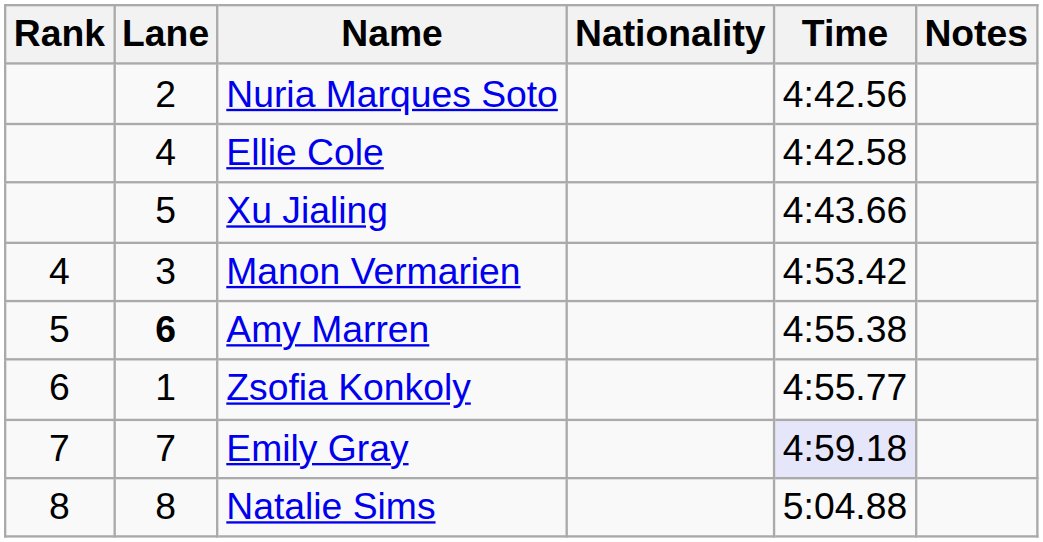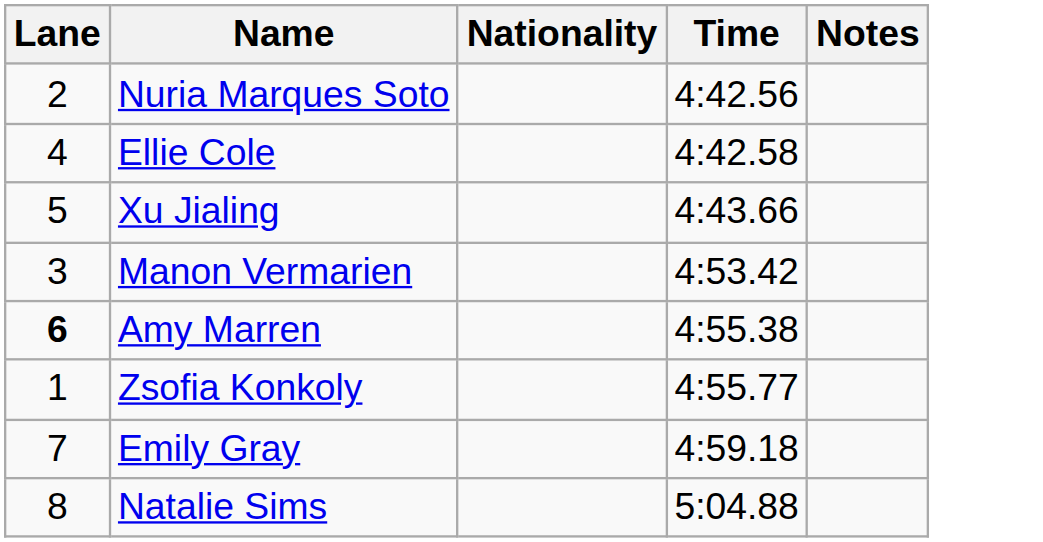 <table class="wikitable sortable" style="text-align:center">
 <tr>
-<th>Rank</th>
 <th>Lane</th>
 <th>Name</th>
 <th>Nationality</th>
 <th>Time</th>
 <th>Notes</th>
 </tr>
 <tr>
-<td></td>
 <td>2</td>
 <td style="text-align:left"><a href='#'>Nuria Marques Soto</a></td>
 <td style="text-align:left"></td>
 <td>4:42.56</td>
 <td></td>
 </tr>
 <tr>
-<td></td>
 <td>4</td>
 <td style="text-align:left"><a href='#'>Ellie Cole</a></td>
 <td style="text-align:left"></td>
 <td>4:42.58</td>
 <td></td>
 </tr>
 <tr>
-<td></td>
 <td>5</td>
 <td style="text-align:left"><a href='#'>Xu Jialing</a></td>
 <td style="text-align:left"></td>
 <td>4:43.66</td>
 <td></td>
 </tr>
 <tr>
-<td>4</td>
 <td>3</td>
 <td style="text-align:left"><a href='#'>Manon Vermarien</a></td>
 <td style="text-align:left"></td>
 <td>4:53.42</td>
 <td></td>
 </tr>
 <tr>
-<td>5</td>
 <td><strong>6</strong></td>
 <td style="text-align:left"><a href='#'>Amy Marren</a></td>
 <td style="text-align:left"></td>
 <td>4:55.38</td>
 <td></td>
 </tr>
 <tr>
-<td>6</td>
 <td>1</td>
 <td style="text-align:left"><a href='#'>Zsofia Konkoly</a></td>
 <td style="text-align:left"></td>
 <td>4:55.77</td>
 <td></td>
 </tr>
 <tr>
 <td>7</td>
-<td>7</td>
 <td style="text-align:left"><a href='#'>Emily Gray</a></td>
 <td style="text-align:left"></td>
-<td style="background: lavender;">4:59.18</td>
+<td>4:59.18</td>
 <td></td>
 </tr>
 <tr>
-<td>8</td>
 <td>8</td>
 <td style="text-align:left"><a href='#'>Natalie Sims</a></td>
 <td style="text-align:left"></td>
 <td>5:04.88</td>
 <td></td>
 </tr>
 </table>
